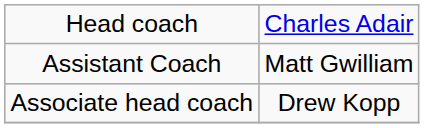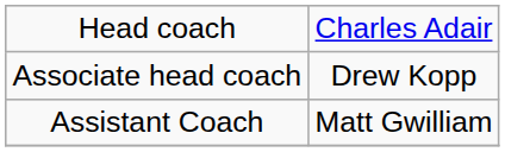 <table class="wikitable" style="text-align: center;">
 <tr>
 <td>Head coach</td>
 <td><a href='#'>Charles Adair</a></td>
 </tr>
 <tr>
+<td>Associate head coach</td>
+<td>Drew Kopp</td>
+</tr>
+<tr>
 <td>Assistant Coach</td>
 <td>Matt Gwilliam</td>
 </tr>
 <tr>
-<td>Associate head coach</td>
-<td>Drew Kopp</td>
-</tr>
-<tr>
 </tr>
 </table>
